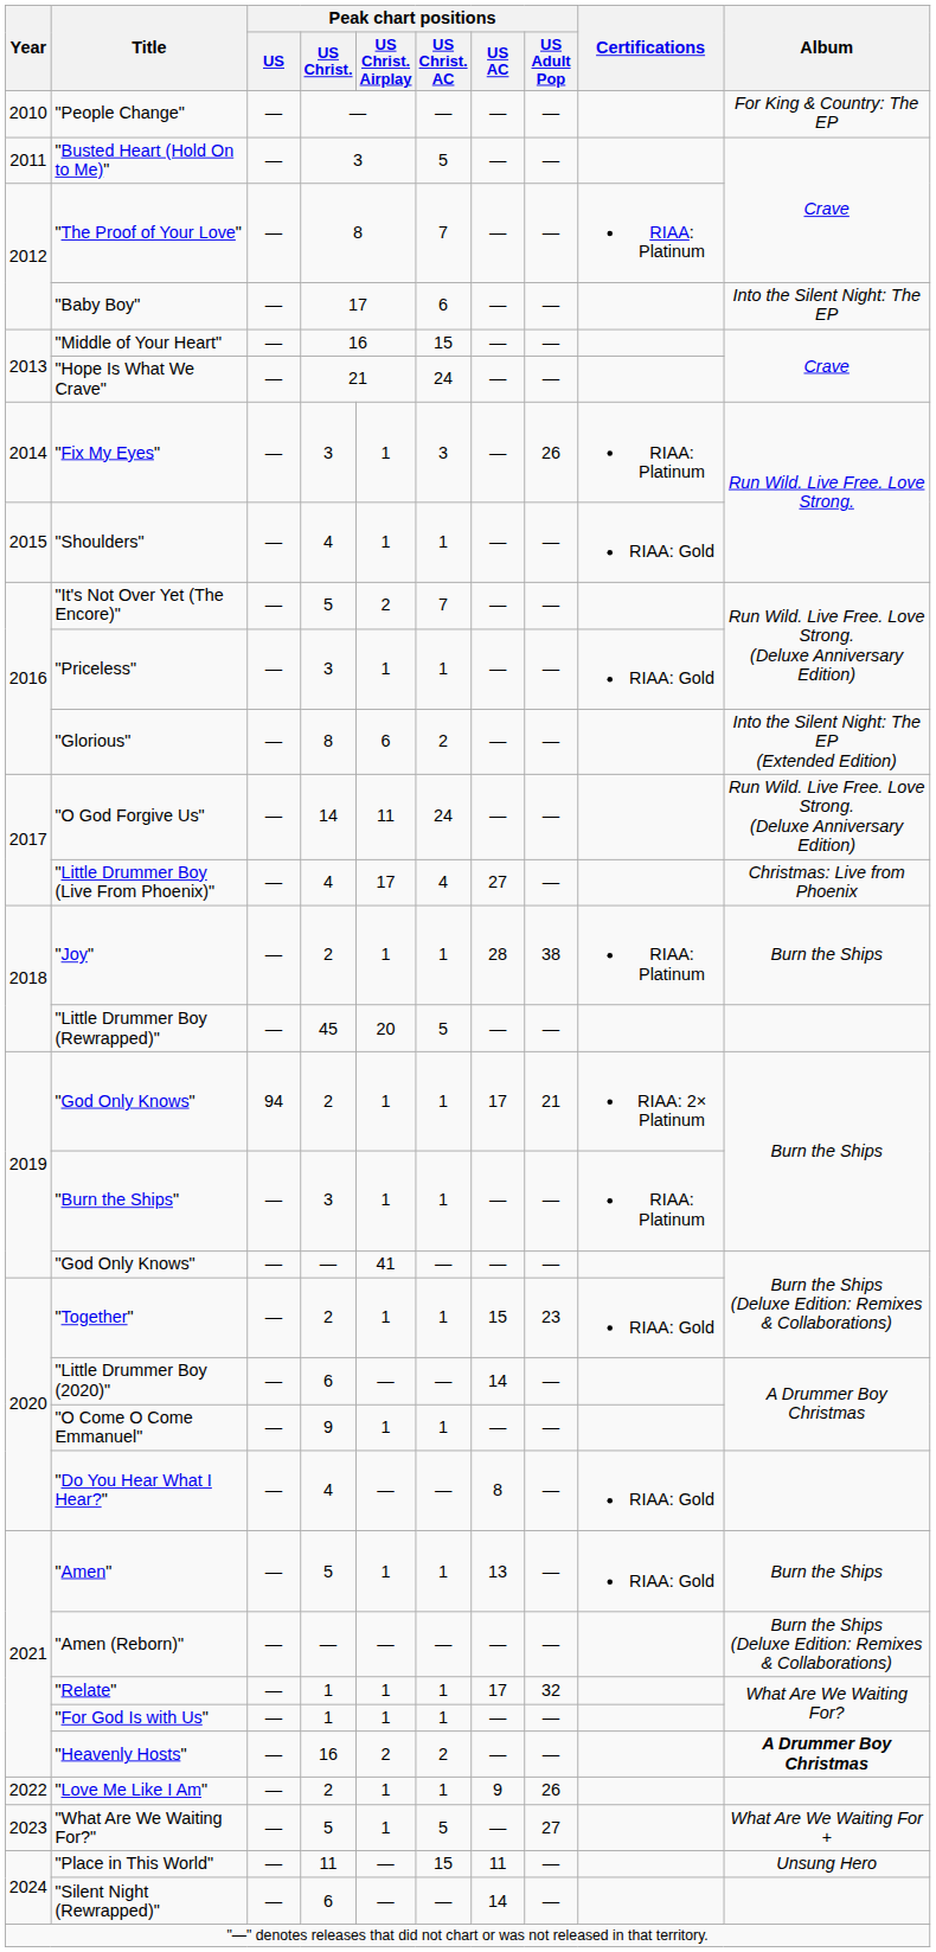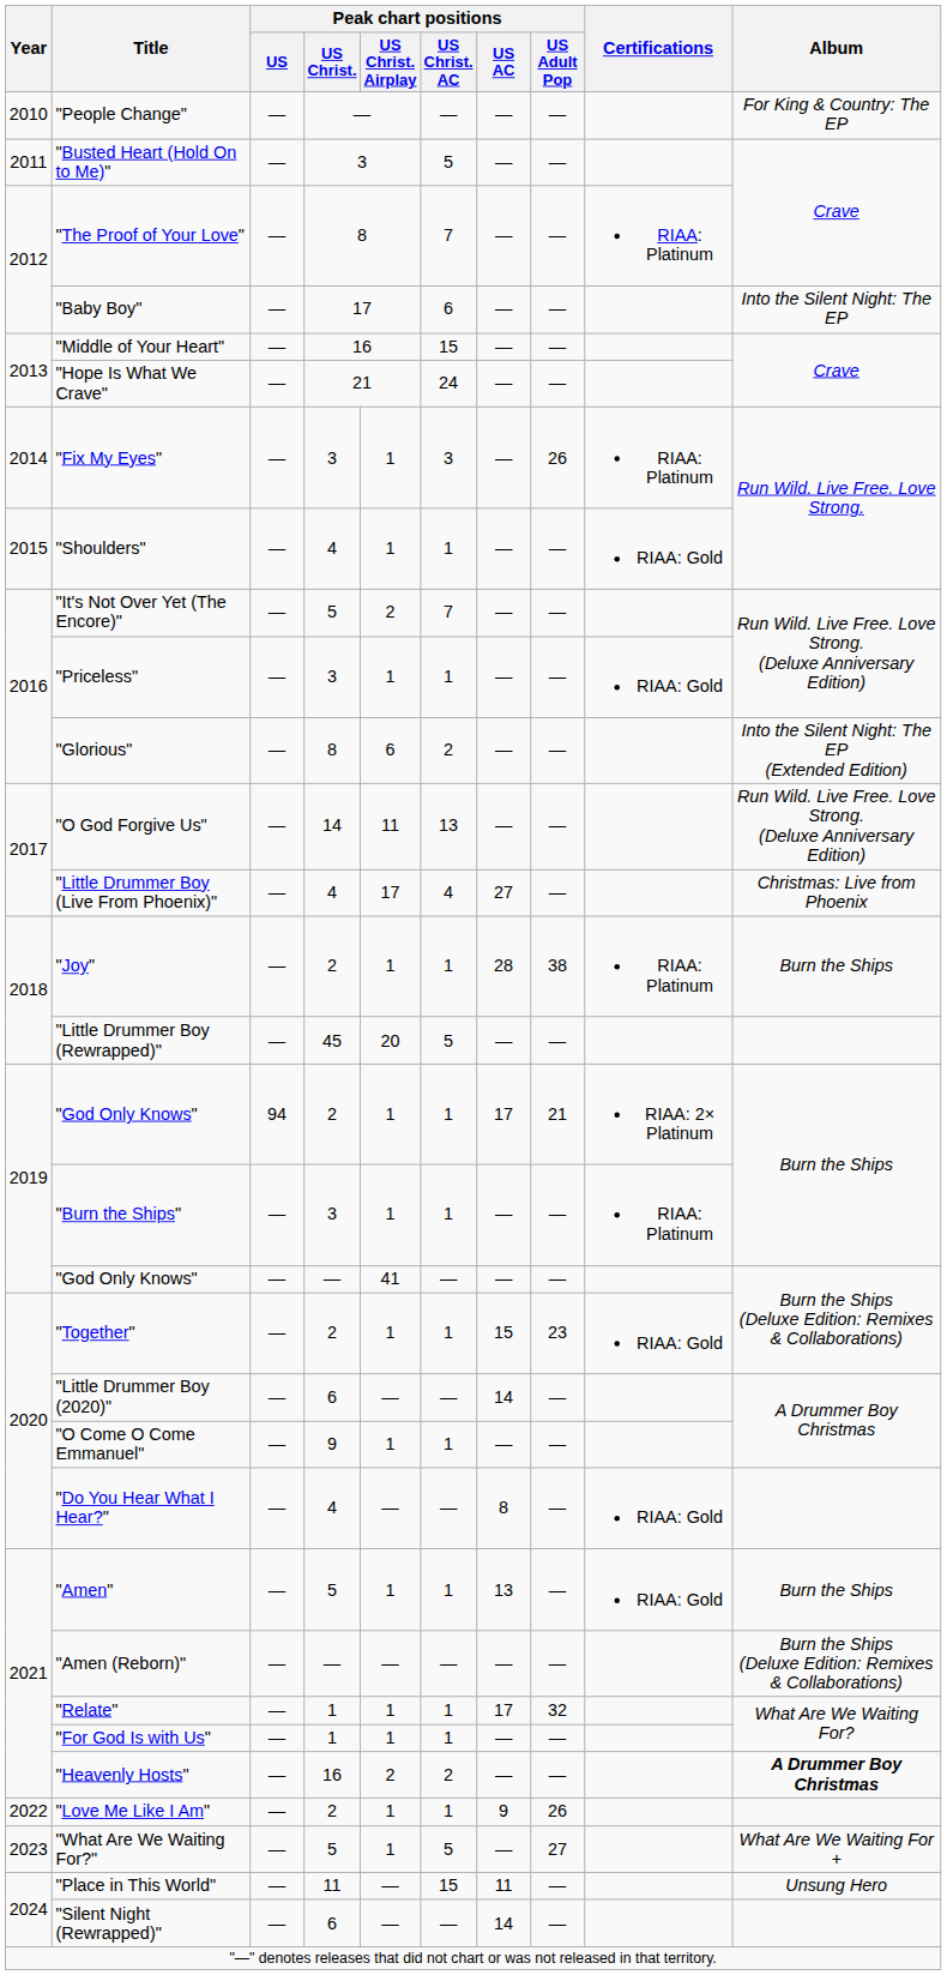 <table class="wikitable" style="text-align:center">
 <tr>
 <th scope="col" rowspan="2">Year</th>
 <th scope="col" rowspan="2">Title</th>
 <th scope="col" colspan="6">Peak chart positions</th>
 <th scope="col" rowspan="2"><a href='#'>Certifications</a></th>
 <th scope="col" rowspan="2">Album</th>
 </tr>
 <tr>
 <th scope="col" style="width:3em; font-size:90%"><a href='#'>US</a><br></th>
 <th scope="col" style="width:3em; font-size:90%"><a href='#'>US<br>Christ.</a><br></th>
 <th scope="col" style="width:3em; font-size:90%"><a href='#'>US<br>Christ. Airplay</a><br></th>
 <th scope="col" style="width:3em; font-size:90%"><a href='#'>US<br>Christ.<br>AC</a><br></th>
 <th scope="col" style="width:3em; font-size:90%"><a href='#'>US<br>AC</a><br></th>
 <th scope="col" style="width:3em; font-size:90%"><a href='#'>US<br>Adult Pop</a><br></th>
 </tr>
 <tr>
 <td>2010</td>
 <td style="text-align:left">"People Change"<br></td>
 <td>—</td>
 <td colspan="2">—</td>
 <td>—</td>
 <td>—</td>
 <td>—</td>
 <td></td>
 <td><em>For King & Country: The EP</em></td>
 </tr>
 <tr>
 <td>2011</td>
 <td style="text-align:left">"<a href='#'>Busted Heart (Hold On to Me)</a>"</td>
 <td>—</td>
 <td colspan="2">3</td>
 <td>5</td>
 <td>—</td>
 <td>—</td>
 <td></td>
 <td rowspan="2"><em><a href='#'>Crave</a></em></td>
 </tr>
 <tr>
 <td rowspan="2">2012</td>
 <td style="text-align:left">"<a href='#'>The Proof of Your Love</a>"</td>
 <td>—</td>
 <td colspan="2">8</td>
 <td>7</td>
 <td>—</td>
 <td>—</td>
 <td><br><ul><li><a href='#'>RIAA</a>: Platinum</li></ul></td>
 </tr>
 <tr>
 <td style="text-align:left">"Baby Boy"</td>
 <td>—</td>
 <td colspan="2">17</td>
 <td>6</td>
 <td>—</td>
 <td>—</td>
 <td></td>
 <td><em>Into the Silent Night: The EP</em></td>
 </tr>
 <tr>
 <td rowspan="2">2013</td>
 <td style="text-align:left">"Middle of Your Heart"</td>
 <td>—</td>
 <td colspan="2">16</td>
 <td>15</td>
 <td>—</td>
 <td>—</td>
 <td></td>
 <td rowspan="2"><em><a href='#'>Crave</a></em></td>
 </tr>
 <tr>
 <td style="text-align:left">"Hope Is What We Crave"</td>
 <td>—</td>
 <td colspan="2">21</td>
 <td>24</td>
 <td>—</td>
 <td>—</td>
 <td></td>
 </tr>
 <tr>
 <td>2014</td>
 <td style="text-align:left">"<a href='#'>Fix My Eyes</a>"</td>
 <td>—</td>
 <td>3</td>
 <td>1</td>
 <td>3</td>
 <td>—</td>
 <td>26</td>
 <td><br><ul><li>RIAA: Platinum</li></ul></td>
 <td rowspan="2"><em><a href='#'>Run Wild. Live Free. Love Strong.</a></em></td>
 </tr>
 <tr>
 <td>2015</td>
 <td style="text-align:left">"Shoulders"</td>
 <td>—</td>
 <td>4</td>
 <td>1</td>
 <td>1</td>
 <td>—</td>
 <td>—</td>
 <td><br><ul><li>RIAA: Gold</li></ul></td>
 </tr>
 <tr>
 <td rowspan="3">2016</td>
 <td style="text-align:left">"It's Not Over Yet (The Encore)"</td>
 <td>—</td>
 <td>5</td>
 <td>2</td>
 <td>7</td>
 <td>—</td>
 <td>—</td>
 <td></td>
 <td rowspan="2"><em>Run Wild. Live Free. Love Strong.<br>(Deluxe Anniversary Edition)</em></td>
 </tr>
 <tr>
 <td style="text-align:left">"Priceless"</td>
 <td>—</td>
 <td>3</td>
 <td>1</td>
 <td>1</td>
 <td>—</td>
 <td>—</td>
 <td><br><ul><li>RIAA: Gold</li></ul></td>
 </tr>
 <tr>
 <td style="text-align:left">"Glorious"</td>
 <td>—</td>
 <td>8</td>
 <td>6</td>
 <td>2</td>
 <td>—</td>
 <td>—</td>
 <td></td>
 <td><em>Into the Silent Night: The EP<br>(Extended Edition)</em></td>
 </tr>
 <tr>
 <td rowspan="2">2017</td>
 <td style="text-align:left">"O God Forgive Us"<br></td>
 <td>—</td>
 <td>14</td>
 <td>11</td>
-<td>24</td>
+<td>13</td>
 <td>—</td>
 <td>—</td>
 <td></td>
 <td><em>Run Wild. Live Free. Love Strong.<br>(Deluxe Anniversary Edition)</em></td>
 </tr>
 <tr>
 <td style="text-align:left">"<a href='#'>Little Drummer Boy</a> (Live From Phoenix)"</td>
 <td>—</td>
 <td>4</td>
 <td>17</td>
 <td>4</td>
 <td>27</td>
 <td>—</td>
 <td></td>
 <td><em>Christmas: Live from Phoenix</em></td>
 </tr>
 <tr>
 <td rowspan="2">2018</td>
 <td style="text-align:left">"<a href='#'>Joy</a>"</td>
 <td>—</td>
 <td>2</td>
 <td>1</td>
 <td>1</td>
 <td>28</td>
 <td>38</td>
 <td><br><ul><li>RIAA: Platinum</li></ul></td>
 <td><em>Burn the Ships</em></td>
 </tr>
 <tr>
 <td style="text-align:left">"Little Drummer Boy (Rewrapped)"</td>
 <td>—</td>
 <td>45</td>
 <td>20</td>
 <td>5</td>
 <td>—</td>
 <td>—</td>
 <td></td>
 <td></td>
 </tr>
 <tr>
 <td rowspan="3">2019</td>
 <td style="text-align:left">"<a href='#'>God Only Knows</a>"</td>
 <td>94</td>
 <td>2</td>
 <td>1</td>
 <td>1</td>
 <td>17</td>
 <td>21</td>
 <td><br><ul><li>RIAA: 2× Platinum</li></ul></td>
 <td rowspan="2"><em>Burn the Ships</em></td>
 </tr>
 <tr>
 <td style="text-align:left">"<a href='#'>Burn the Ships</a>"</td>
 <td>—</td>
 <td>3</td>
 <td>1</td>
 <td>1</td>
 <td>—</td>
 <td>—</td>
 <td><br><ul><li>RIAA: Platinum</li></ul></td>
 </tr>
 <tr>
 <td style="text-align:left">"God Only Knows"<br></td>
 <td>—</td>
 <td>—</td>
 <td>41</td>
 <td>—</td>
 <td>—</td>
 <td>—</td>
 <td></td>
 <td rowspan="2"><em>Burn the Ships<br>(Deluxe Edition: Remixes & Collaborations)</em></td>
 </tr>
 <tr>
 <td rowspan="4">2020</td>
 <td style="text-align:left">"<a href='#'>Together</a>"<br></td>
 <td>—</td>
 <td>2</td>
 <td>1</td>
 <td>1</td>
 <td>15</td>
 <td>23</td>
 <td><br><ul><li>RIAA: Gold</li></ul></td>
 </tr>
 <tr>
 <td style="text-align:left">"Little Drummer Boy (2020)"</td>
 <td>—</td>
 <td>6</td>
 <td>—</td>
 <td>—</td>
 <td>14</td>
 <td>—</td>
 <td></td>
 <td rowspan="2"><em>A Drummer Boy Christmas</em></td>
 </tr>
 <tr>
 <td style="text-align:left">"O Come O Come Emmanuel"<br></td>
 <td>—</td>
 <td>9</td>
 <td>1</td>
 <td>1</td>
 <td>—</td>
 <td>—</td>
 <td></td>
 </tr>
 <tr>
 <td style="text-align:left">"<a href='#'>Do You Hear What I Hear?</a>"</td>
 <td>—</td>
 <td>4</td>
 <td>—</td>
 <td>—</td>
 <td>8</td>
 <td>—</td>
 <td><br><ul><li>RIAA: Gold</li></ul></td>
 <td></td>
 </tr>
 <tr>
 <td rowspan="5">2021</td>
 <td style="text-align:left">"<a href='#'>Amen</a>"</td>
 <td>—</td>
 <td>5</td>
 <td>1</td>
 <td>1</td>
 <td>13</td>
 <td>—</td>
 <td><br><ul><li>RIAA: Gold</li></ul></td>
 <td><em>Burn the Ships</em></td>
 </tr>
 <tr>
 <td style="text-align:left">"Amen (Reborn)"<br></td>
 <td>—</td>
 <td>—</td>
 <td>—</td>
 <td>—</td>
 <td>—</td>
 <td>—</td>
 <td></td>
 <td><em>Burn the Ships<br>(Deluxe Edition: Remixes & Collaborations)</em></td>
 </tr>
 <tr>
 <td style="text-align:left">"<a href='#'>Relate</a>"</td>
 <td>—</td>
 <td>1</td>
 <td>1</td>
 <td>1</td>
 <td>17</td>
 <td>32</td>
 <td></td>
 <td rowspan="2"><em>What Are We Waiting For?</em></td>
 </tr>
 <tr>
 <td style="text-align:left">"<a href='#'>For God Is with Us</a>"</td>
 <td>—</td>
 <td>1</td>
 <td>1</td>
 <td>1</td>
 <td>—</td>
 <td>—</td>
 <td></td>
 </tr>
 <tr>
 <td style="text-align:left">"<a href='#'>Heavenly Hosts</a>"</td>
 <td>—</td>
 <td>16</td>
 <td>2</td>
 <td>2</td>
 <td>—</td>
 <td>—</td>
 <td></td>
 <td><strong><em>A Drummer Boy Christmas</em></strong></td>
 </tr>
 <tr>
 <td>2022</td>
 <td style="text-align:left">"<a href='#'>Love Me Like I Am</a>"<br></td>
 <td>—</td>
 <td>2</td>
 <td>1</td>
 <td>1</td>
 <td>9</td>
 <td>26</td>
 <td></td>
 <td></td>
 </tr>
 <tr>
 <td>2023</td>
 <td style="text-align:left">"What Are We Waiting For?"</td>
 <td>—</td>
 <td>5</td>
 <td>1</td>
 <td>5</td>
 <td>—</td>
 <td>27</td>
 <td></td>
 <td><em>What Are We Waiting For +</em></td>
 </tr>
 <tr>
 <td rowspan="2">2024</td>
 <td style="text-align:left">"Place in This World"<br></td>
 <td>—</td>
 <td>11</td>
 <td>—</td>
 <td>15</td>
 <td>11</td>
 <td>—</td>
 <td></td>
 <td><em>Unsung Hero</em></td>
 </tr>
 <tr>
 <td style="text-align:left">"Silent Night (Rewrapped)"</td>
 <td>—</td>
 <td>6</td>
 <td>—</td>
 <td>—</td>
 <td>14</td>
 <td>—</td>
 <td></td>
 <td></td>
 </tr>
 <tr>
 <td colspan="10" style="font-size:85%">"—" denotes releases that did not chart or was not released in that territory.</td>
 </tr>
 </table>
